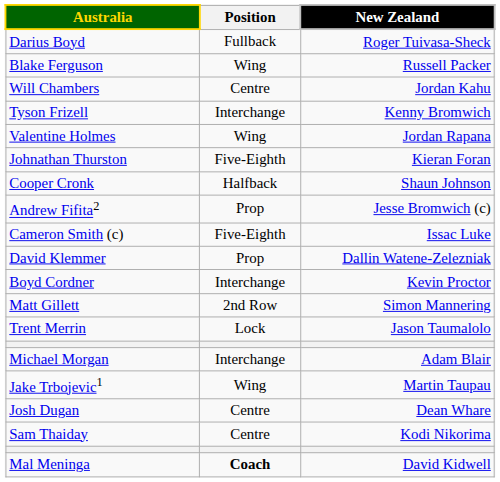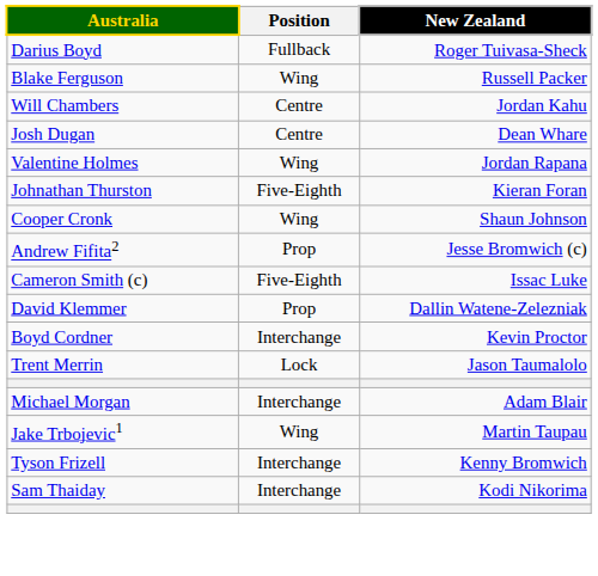 <table style="margin: 1em auto 1em auto" class="wikitable">
 <tr>
 <th align="centre" width="200" style="border: 2px solid gold; background: darkgreen; color: gold">Australia</th>
 <th width="100">Position</th>
 <th align="centre" width="200" style="border: 2px solid silver; background: black; color: white">New Zealand</th>
 </tr>
 <tr>
 <td align="left"> <a href='#'>Darius Boyd</a></td>
 <td align="center">Fullback</td>
 <td align="right"><a href='#'>Roger Tuivasa-Sheck</a> </td>
 </tr>
 <tr>
 <td align="left"> <a href='#'>Blake Ferguson</a></td>
 <td align="center">Wing</td>
 <td align="right"><a href='#'>Russell Packer</a> </td>
 </tr>
 <tr>
 <td align="left"> <a href='#'>Will Chambers</a></td>
 <td align="center">Centre</td>
 <td align="right"><a href='#'>Jordan Kahu</a> </td>
 </tr>
 <tr>
-<td align="left"> <a href='#'>Tyson Frizell</a></td>
-<td align="center">Interchange</td>
-<td align="right"><a href='#'>Kenny Bromwich</a> </td>
+<td align="left"> <a href='#'>Josh Dugan</a></td>
+<td align="center">Centre</td>
+<td align="right"><a href='#'>Dean Whare</a> </td>
 </tr>
 <tr>
 <td align="left"> <a href='#'>Valentine Holmes</a></td>
 <td align="center">Wing</td>
 <td align="right"><a href='#'>Jordan Rapana</a> </td>
 </tr>
 <tr>
 <td align="left"> <a href='#'>Johnathan Thurston</a></td>
 <td align="center">Five-Eighth</td>
 <td align="right"><a href='#'>Kieran Foran</a> </td>
 </tr>
 <tr>
 <td align="left"> <a href='#'>Cooper Cronk</a></td>
-<td align="center">Halfback</td>
+<td align="center">Wing</td>
 <td align="right"><a href='#'>Shaun Johnson</a> </td>
 </tr>
 <tr>
 <td align="left"> <a href='#'>Andrew Fifita</a><sup>2</sup></td>
 <td align="center">Prop</td>
 <td align="right"><a href='#'>Jesse Bromwich</a> (c) </td>
 </tr>
 <tr>
 <td align="left"> <a href='#'>Cameron Smith</a> (c)</td>
 <td align="center">Five-Eighth</td>
 <td align="right"><a href='#'>Issac Luke</a> </td>
 </tr>
 <tr>
 <td align="left"> <a href='#'>David Klemmer</a></td>
 <td align="center">Prop</td>
 <td align="right"><a href='#'>Dallin Watene-Zelezniak</a> </td>
 </tr>
 <tr>
 <td align="left"> <a href='#'>Boyd Cordner</a></td>
 <td align="center">Interchange</td>
 <td align="right"><a href='#'>Kevin Proctor</a> </td>
 </tr>
 <tr>
-<td align="left"> <a href='#'>Matt Gillett</a></td>
-<td align="center">2nd Row</td>
-<td align="right"><a href='#'>Simon Mannering</a> </td>
-</tr>
-<tr>
 <td align="left"> <a href='#'>Trent Merrin</a></td>
 <td align="center">Lock</td>
 <td align="right"><a href='#'>Jason Taumalolo</a> </td>
 </tr>
 <tr>
 <th></th>
 <th></th>
 <th></th>
 </tr>
 <tr>
 <td align="left"> <a href='#'>Michael Morgan</a></td>
 <td align="center">Interchange</td>
 <td align="right"><a href='#'>Adam Blair</a> </td>
 </tr>
 <tr>
 <td align="left"> <a href='#'>Jake Trbojevic</a><sup>1</sup></td>
 <td align="center">Wing</td>
 <td align="right"><a href='#'>Martin Taupau</a> </td>
 </tr>
 <tr>
-<td align="left"> <a href='#'>Josh Dugan</a></td>
-<td align="center">Centre</td>
-<td align="right"><a href='#'>Dean Whare</a> </td>
+<td align="left"> <a href='#'>Tyson Frizell</a></td>
+<td align="center">Interchange</td>
+<td align="right"><a href='#'>Kenny Bromwich</a> </td>
 </tr>
 <tr>
 <td align="left"> <a href='#'>Sam Thaiday</a></td>
-<td align="center">Centre</td>
+<td align="center">Interchange</td>
 <td align="right"><a href='#'>Kodi Nikorima</a> </td>
 </tr>
 <tr>
 <th></th>
 <th></th>
 <th></th>
 </tr>
-<tr>
-<td align="left"> <a href='#'>Mal Meninga</a></td>
-<td align="center"><strong>Coach</strong></td>
-<td align="right"><a href='#'>David Kidwell</a> </td>
-</tr>
 </table>
